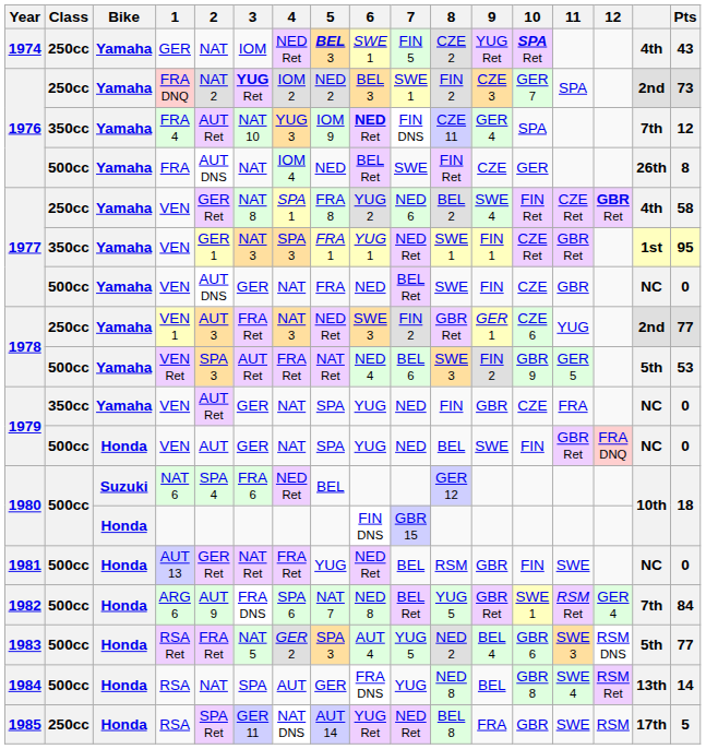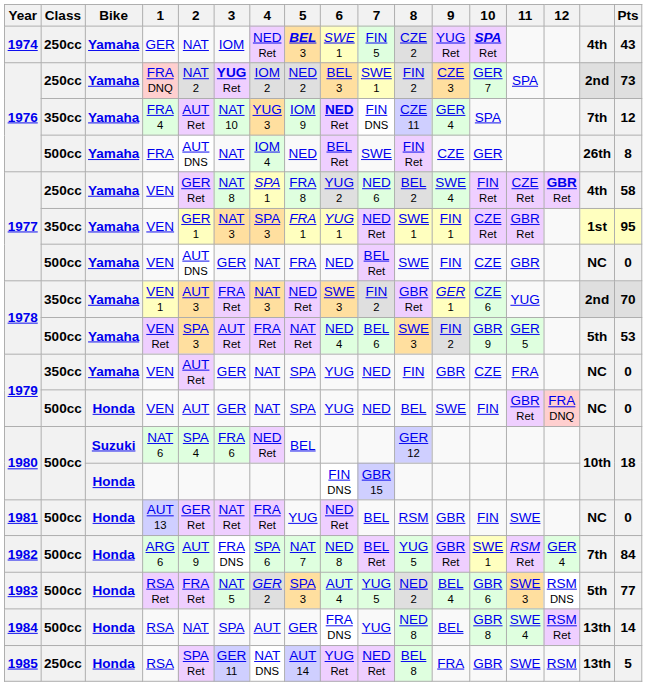 <table class="wikitable" style="text-align:center; font-size:90%;">
 <tr>
 <th>Year</th>
 <th>Class</th>
 <th>Bike</th>
 <th>1</th>
 <th>2</th>
 <th>3</th>
 <th>4</th>
 <th>5</th>
 <th>6</th>
 <th>7</th>
 <th>8</th>
 <th>9</th>
 <th>10</th>
 <th>11</th>
 <th>12</th>
 <th></th>
 <th>Pts</th>
 </tr>
 <tr>
 <th><a href='#'>1974</a></th>
 <th>250cc</th>
 <th><a href='#'>Yamaha</a></th>
 <td><a href='#'>GER</a></td>
 <td><a href='#'>NAT</a></td>
 <td><a href='#'>IOM</a></td>
 <td style="background:#EFCFFF;"><a href='#'>NED</a><br><small>Ret</small></td>
 <td style="background:#FFDF9F;"><strong><em><a href='#'>BEL</a></em></strong><br><small>3</small></td>
 <td style="background:#FFFFBF;"><em><a href='#'>SWE</a></em><br><small>1</small></td>
 <td style="background:#DFFFDF;"><a href='#'>FIN</a><br><small>5</small></td>
 <td style="background:#DFDFDF;"><a href='#'>CZE</a><br><small>2</small></td>
 <td style="background:#EFCFFF;"><a href='#'>YUG</a><br><small>Ret</small></td>
 <td style="background:#EFCFFF;"><strong><em><a href='#'>SPA</a></em></strong><br><small>Ret</small></td>
 <td></td>
 <td></td>
 <th>4th</th>
 <th>43</th>
 </tr>
 <tr>
 <th rowspan=3><a href='#'>1976</a></th>
 <th>250cc</th>
 <th><a href='#'>Yamaha</a></th>
 <td style="background:#ffcfcf;"><a href='#'>FRA</a><br><small>DNQ</small></td>
 <td style="background:#DFDFDF;"><a href='#'>NAT</a><br><small>2</small></td>
 <td style="background:#EFCFFF;"><strong><a href='#'>YUG</a></strong><br><small>Ret</small></td>
 <td style="background:#DFDFDF;"><a href='#'>IOM</a><br><small>2</small></td>
 <td style="background:#DFDFDF;"><a href='#'>NED</a><br><small>2</small></td>
 <td style="background:#FFDF9F;"><a href='#'>BEL</a><br><small>3</small></td>
 <td style="background:#FFFFBF;"><a href='#'>SWE</a><br><small>1</small></td>
 <td style="background:#DFDFDF;"><a href='#'>FIN</a><br><small>2</small></td>
 <td style="background:#FFDF9F;"><a href='#'>CZE</a><br><small>3</small></td>
 <td style="background:#DFFFDF;"><a href='#'>GER</a><br><small>7</small></td>
 <td><a href='#'>SPA</a></td>
 <td></td>
 <th style="background:#DFDFDF;">2nd</th>
 <th style="background:#DFDFDF;">73</th>
 </tr>
 <tr>
 <th>350cc</th>
 <th><a href='#'>Yamaha</a></th>
 <td style="background:#DFFFDF;"><a href='#'>FRA</a><br><small>4</small></td>
 <td style="background:#EFCFFF;"><a href='#'>AUT</a><br><small>Ret</small></td>
 <td style="background:#DFFFDF;"><a href='#'>NAT</a><br><small>10</small></td>
 <td style="background:#FFDF9F;"><a href='#'>YUG</a><br><small>3</small></td>
 <td style="background:#DFFFDF;"><a href='#'>IOM</a><br><small>9</small></td>
 <td style="background:#EFCFFF;"><strong><a href='#'>NED</a></strong><br><small>Ret</small></td>
 <td style="background:#FFFFFF;"><a href='#'>FIN</a><br><small>DNS</small></td>
 <td style="background:#CFCFFF;"><a href='#'>CZE</a><br><small>11</small></td>
 <td style="background:#DFFFDF;"><a href='#'>GER</a><br><small>4</small></td>
 <td><a href='#'>SPA</a></td>
 <td></td>
 <td></td>
 <th>7th</th>
 <th>12</th>
 </tr>
 <tr>
 <th>500cc</th>
 <th><a href='#'>Yamaha</a></th>
 <td><a href='#'>FRA</a></td>
 <td style="background:#FFFFFF;"><a href='#'>AUT</a><br><small>DNS</small></td>
 <td><a href='#'>NAT</a></td>
 <td style="background:#DFFFDF;"><a href='#'>IOM</a><br><small>4</small></td>
 <td><a href='#'>NED</a></td>
 <td style="background:#EFCFFF;"><a href='#'>BEL</a><br><small>Ret</small></td>
 <td><a href='#'>SWE</a></td>
 <td style="background:#EFCFFF;"><a href='#'>FIN</a><br><small>Ret</small></td>
 <td><a href='#'>CZE</a></td>
 <td><a href='#'>GER</a></td>
 <td></td>
 <td></td>
 <th>26th</th>
 <th>8</th>
 </tr>
 <tr>
 <th rowspan=3><a href='#'>1977</a></th>
 <th>250cc</th>
 <th><a href='#'>Yamaha</a></th>
 <td><a href='#'>VEN</a></td>
 <td style="background:#EFCFFF;"><a href='#'>GER</a><br><small>Ret</small></td>
 <td style="background:#DFFFDF;"><a href='#'>NAT</a><br><small>8</small></td>
 <td style="background:#FFFFBF;"><em><a href='#'>SPA</a></em><br><small>1</small></td>
 <td style="background:#DFFFDF;"><a href='#'>FRA</a><br><small>8</small></td>
 <td style="background:#DFDFDF;"><a href='#'>YUG</a><br><small>2</small></td>
 <td style="background:#DFFFDF;"><a href='#'>NED</a><br><small>6</small></td>
 <td style="background:#DFDFDF;"><a href='#'>BEL</a><br><small>2</small></td>
 <td style="background:#DFFFDF;"><a href='#'>SWE</a><br><small>4</small></td>
 <td style="background:#EFCFFF;"><a href='#'>FIN</a><br><small>Ret</small></td>
 <td style="background:#EFCFFF;"><a href='#'>CZE</a><br><small>Ret</small></td>
 <td style="background:#EFCFFF;"><strong><a href='#'>GBR</a></strong><br><small>Ret</small></td>
 <th>4th</th>
 <th>58</th>
 </tr>
 <tr>
 <th>350cc</th>
 <th><a href='#'>Yamaha</a></th>
 <td><a href='#'>VEN</a></td>
 <td style="background:#FFFFBF;"><a href='#'>GER</a><br><small>1</small></td>
 <td style="background:#FFDF9F;"><a href='#'>NAT</a><br><small>3</small></td>
 <td style="background:#FFDF9F;"><a href='#'>SPA</a><br><small>3</small></td>
 <td style="background:#FFFFBF;"><em><a href='#'>FRA</a></em><br><small>1</small></td>
 <td style="background:#FFFFBF;"><em><a href='#'>YUG</a></em><br><small>1</small></td>
 <td style="background:#EFCFFF;"><a href='#'>NED</a><br><small>Ret</small></td>
 <td style="background:#FFFFBF;"><a href='#'>SWE</a><br><small>1</small></td>
 <td style="background:#FFFFBF;"><a href='#'>FIN</a><br><small>1</small></td>
 <td style="background:#EFCFFF;"><a href='#'>CZE</a><br><small>Ret</small></td>
 <td style="background:#EFCFFF;"><a href='#'>GBR</a><br><small>Ret</small></td>
 <td></td>
 <th style="background:#FFFFBF;">1st</th>
 <th style="background:#FFFFBF;">95</th>
 </tr>
 <tr>
 <th>500cc</th>
 <th><a href='#'>Yamaha</a></th>
 <td><a href='#'>VEN</a></td>
 <td style="background:#FFFFFF;"><a href='#'>AUT</a><br><small>DNS</small></td>
 <td><a href='#'>GER</a></td>
 <td><a href='#'>NAT</a></td>
 <td><a href='#'>FRA</a></td>
 <td><a href='#'>NED</a></td>
 <td style="background:#EFCFFF;"><a href='#'>BEL</a><br><small>Ret</small></td>
 <td><a href='#'>SWE</a></td>
 <td><a href='#'>FIN</a></td>
 <td><a href='#'>CZE</a></td>
 <td><a href='#'>GBR</a></td>
 <td></td>
 <th>NC</th>
 <th>0</th>
 </tr>
 <tr>
 <th rowspan=2><a href='#'>1978</a></th>
-<th>250cc</th>
+<th>350cc</th>
 <th><a href='#'>Yamaha</a></th>
 <td style="background:#FFFFBF;"><a href='#'>VEN</a><br><small>1</small></td>
 <td style="background:#FFDF9F;"><a href='#'>AUT</a><br><small>3</small></td>
 <td style="background:#EFCFFF;"><a href='#'>FRA</a><br><small>Ret</small></td>
 <td style="background:#FFDF9F;"><a href='#'>NAT</a><br><small>3</small></td>
 <td style="background:#EFCFFF;"><a href='#'>NED</a><br><small>Ret</small></td>
 <td style="background:#FFDF9F;"><a href='#'>SWE</a><br><small>3</small></td>
 <td style="background:#DFDFDF;"><a href='#'>FIN</a><br><small>2</small></td>
 <td style="background:#EFCFFF;"><a href='#'>GBR</a><br><small>Ret</small></td>
 <td style="background:#FFFFBF;"><em><a href='#'>GER</a></em><br><small>1</small></td>
 <td style="background:#DFFFDF;"><a href='#'>CZE</a><br><small>6</small></td>
 <td><a href='#'>YUG</a></td>
 <td></td>
 <th style="background:#DFDFDF;">2nd</th>
-<th style="background:#DFDFDF;">77</th>
+<th style="background:#DFDFDF;">70</th>
 </tr>
 <tr>
 <th>500cc</th>
 <th><a href='#'>Yamaha</a></th>
 <td style="background:#EFCFFF;"><a href='#'>VEN</a><br><small>Ret</small></td>
 <td style="background:#FFDF9F;"><a href='#'>SPA</a><br><small>3</small></td>
 <td style="background:#EFCFFF;"><a href='#'>AUT</a><br><small>Ret</small></td>
 <td style="background:#EFCFFF;"><a href='#'>FRA</a><br><small>Ret</small></td>
 <td style="background:#EFCFFF;"><a href='#'>NAT</a><br><small>Ret</small></td>
 <td style="background:#DFFFDF;"><a href='#'>NED</a><br><small>4</small></td>
 <td style="background:#DFFFDF;"><a href='#'>BEL</a><br><small>6</small></td>
 <td style="background:#FFDF9F;"><a href='#'>SWE</a><br><small>3</small></td>
 <td style="background:#DFDFDF;"><a href='#'>FIN</a><br><small>2</small></td>
 <td style="background:#DFFFDF;"><a href='#'>GBR</a><br><small>9</small></td>
 <td style="background:#DFFFDF;"><a href='#'>GER</a><br><small>5</small></td>
 <td></td>
 <th>5th</th>
 <th>53</th>
 </tr>
 <tr>
 <th rowspan=2><a href='#'>1979</a></th>
 <th>350cc</th>
 <th><a href='#'>Yamaha</a></th>
 <td><a href='#'>VEN</a></td>
 <td style="background:#EFCFFF;"><a href='#'>AUT</a><br><small>Ret</small></td>
 <td><a href='#'>GER</a></td>
 <td><a href='#'>NAT</a></td>
 <td><a href='#'>SPA</a></td>
 <td><a href='#'>YUG</a></td>
 <td><a href='#'>NED</a></td>
 <td><a href='#'>FIN</a></td>
 <td><a href='#'>GBR</a></td>
 <td><a href='#'>CZE</a></td>
 <td><a href='#'>FRA</a></td>
 <td></td>
 <th>NC</th>
 <th>0</th>
 </tr>
 <tr>
 <th>500cc</th>
 <th><a href='#'>Honda</a></th>
 <td><a href='#'>VEN</a></td>
 <td><a href='#'>AUT</a></td>
 <td><a href='#'>GER</a></td>
 <td><a href='#'>NAT</a></td>
 <td><a href='#'>SPA</a></td>
 <td><a href='#'>YUG</a></td>
 <td><a href='#'>NED</a></td>
 <td><a href='#'>BEL</a></td>
 <td><a href='#'>SWE</a></td>
 <td><a href='#'>FIN</a></td>
 <td style="background:#EFCFFF;"><a href='#'>GBR</a><br><small>Ret</small></td>
 <td style="background:#ffcfcf;"><a href='#'>FRA</a><br><small>DNQ</small></td>
 <th>NC</th>
 <th>0</th>
 </tr>
 <tr>
 <th rowspan=2><a href='#'>1980</a></th>
 <th rowspan=2>500cc</th>
 <th><a href='#'>Suzuki</a></th>
 <td style="background:#DFFFDF;"><a href='#'>NAT</a><br><small>6</small></td>
 <td style="background:#DFFFDF;"><a href='#'>SPA</a><br><small>4</small></td>
 <td style="background:#DFFFDF;"><a href='#'>FRA</a><br><small>6</small></td>
 <td style="background:#EFCFFF;"><a href='#'>NED</a><br><small>Ret</small></td>
 <td><a href='#'>BEL</a></td>
 <td></td>
 <td></td>
 <td style="background:#CFCFFF;"><a href='#'>GER</a><br><small>12</small></td>
 <td></td>
 <td></td>
 <td></td>
 <td></td>
 <th rowspan=2>10th</th>
 <th rowspan=2>18</th>
 </tr>
 <tr>
 <th><a href='#'>Honda</a></th>
 <td></td>
 <td></td>
 <td></td>
 <td></td>
 <td></td>
 <td style="background:#FFFFFF;"><a href='#'>FIN</a><br><small>DNS</small></td>
 <td style="background:#CFCFFF;"><a href='#'>GBR</a><br><small>15</small></td>
 <td></td>
 <td></td>
 <td></td>
 <td></td>
 <td></td>
 </tr>
 <tr>
 <th><a href='#'>1981</a></th>
 <th>500cc</th>
 <th><a href='#'>Honda</a></th>
 <td style="background:#CFCFFF;"><a href='#'>AUT</a><br><small>13</small></td>
 <td style="background:#EFCFFF;"><a href='#'>GER</a><br><small>Ret</small></td>
 <td style="background:#EFCFFF;"><a href='#'>NAT</a><br><small>Ret</small></td>
 <td style="background:#EFCFFF;"><a href='#'>FRA</a><br><small>Ret</small></td>
 <td><a href='#'>YUG</a></td>
 <td style="background:#EFCFFF;"><a href='#'>NED</a><br><small>Ret</small></td>
 <td><a href='#'>BEL</a></td>
 <td><a href='#'>RSM</a></td>
 <td><a href='#'>GBR</a></td>
 <td><a href='#'>FIN</a></td>
 <td><a href='#'>SWE</a></td>
 <td></td>
 <th>NC</th>
 <th>0</th>
 </tr>
 <tr>
 <th><a href='#'>1982</a></th>
 <th>500cc</th>
 <th><a href='#'>Honda</a></th>
 <td style="background:#DFFFDF;"><a href='#'>ARG</a><br><small>6</small></td>
 <td style="background:#DFFFDF;"><a href='#'>AUT</a><br><small>9</small></td>
 <td style="background:#FFFFFF;"><a href='#'>FRA</a><br><small>DNS</small></td>
 <td style="background:#DFFFDF;"><a href='#'>SPA</a><br><small>6</small></td>
 <td style="background:#DFFFDF;"><a href='#'>NAT</a><br><small>7</small></td>
 <td style="background:#DFFFDF;"><a href='#'>NED</a><br><small>8</small></td>
 <td style="background:#EFCFFF;"><a href='#'>BEL</a><br><small>Ret</small></td>
 <td style="background:#DFFFDF;"><a href='#'>YUG</a><br><small>5</small></td>
 <td style="background:#EFCFFF;"><a href='#'>GBR</a><br><small>Ret</small></td>
 <td style="background:#FFFFBF;"><a href='#'>SWE</a><br><small>1</small></td>
 <td style="background:#EFCFFF;"><em><a href='#'>RSM</a></em><br><small>Ret</small></td>
 <td style="background:#DFFFDF;"><a href='#'>GER</a><br><small>4</small></td>
 <th>7th</th>
 <th>84</th>
 </tr>
 <tr>
 <th><a href='#'>1983</a></th>
 <th>500cc</th>
 <th><a href='#'>Honda</a></th>
 <td style="background:#EFCFFF;"><a href='#'>RSA</a><br><small>Ret</small></td>
 <td style="background:#EFCFFF;"><a href='#'>FRA</a><br><small>Ret</small></td>
 <td style="background:#DFFFDF;"><a href='#'>NAT</a><br><small>5</small></td>
 <td style="background:#DFDFDF;"><em><a href='#'>GER</a></em><br><small>2</small></td>
 <td style="background:#FFDF9F;"><a href='#'>SPA</a><br><small>3</small></td>
 <td style="background:#DFFFDF;"><a href='#'>AUT</a><br><small>4</small></td>
 <td style="background:#DFFFDF;"><a href='#'>YUG</a><br><small>5</small></td>
 <td style="background:#DFDFDF;"><a href='#'>NED</a><br><small>2</small></td>
 <td style="background:#DFFFDF;"><a href='#'>BEL</a><br><small>4</small></td>
 <td style="background:#DFFFDF;"><a href='#'>GBR</a><br><small>6</small></td>
 <td style="background:#FFDF9F;"><a href='#'>SWE</a><br><small>3</small></td>
 <td style="background:#FFFFFF;"><a href='#'>RSM</a><br><small>DNS</small></td>
 <th>5th</th>
 <th>77</th>
 </tr>
 <tr>
 <th><a href='#'>1984</a></th>
 <th>500cc</th>
 <th><a href='#'>Honda</a></th>
 <td><a href='#'>RSA</a></td>
 <td><a href='#'>NAT</a></td>
 <td><a href='#'>SPA</a></td>
 <td><a href='#'>AUT</a></td>
 <td><a href='#'>GER</a></td>
 <td style="background:#FFFFFF;"><a href='#'>FRA</a><br><small>DNS</small></td>
 <td><a href='#'>YUG</a></td>
 <td style="background:#DFFFDF;"><a href='#'>NED</a><br><small>8</small></td>
 <td><a href='#'>BEL</a></td>
 <td style="background:#DFFFDF;"><a href='#'>GBR</a><br><small>8</small></td>
 <td style="background:#DFFFDF;"><a href='#'>SWE</a><br><small>4</small></td>
 <td style="background:#EFCFFF;"><a href='#'>RSM</a><br><small>Ret</small></td>
 <th>13th</th>
 <th>14</th>
 </tr>
 <tr>
 <th><a href='#'>1985</a></th>
 <th>250cc</th>
 <th><a href='#'>Honda</a></th>
 <td><a href='#'>RSA</a></td>
 <td style="background:#EFCFFF;"><a href='#'>SPA</a><br><small>Ret</small></td>
 <td style="background:#CFCFFF;"><a href='#'>GER</a><br><small>11</small></td>
 <td style="background:#FFFFFF;"><a href='#'>NAT</a><br><small>DNS</small></td>
 <td style="background:#CFCFFF;"><a href='#'>AUT</a><br><small>14</small></td>
 <td style="background:#EFCFFF;"><a href='#'>YUG</a><br><small>Ret</small></td>
 <td style="background:#EFCFFF;"><a href='#'>NED</a><br><small>Ret</small></td>
 <td style="background:#DFFFDF;"><a href='#'>BEL</a><br><small>8</small></td>
 <td><a href='#'>FRA</a></td>
 <td><a href='#'>GBR</a></td>
 <td><a href='#'>SWE</a></td>
 <td><a href='#'>RSM</a></td>
-<th>17th</th>
+<th>13th</th>
 <th>5</th>
 </tr>
 </table>
